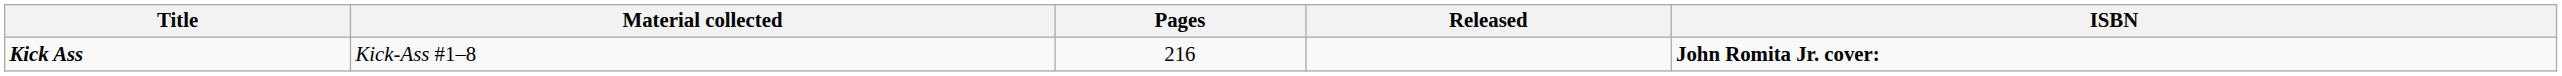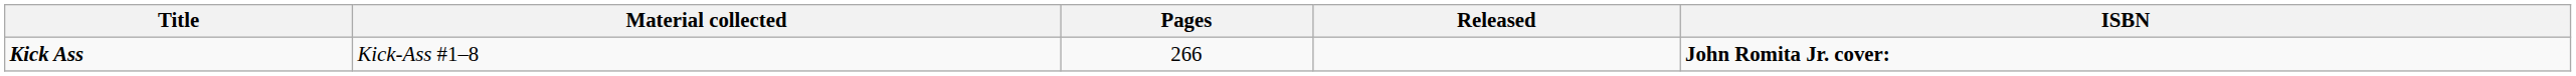 <table class="wikitable sortable" width=99%>
 <tr>
 <th>Title</th>
 <th class="unsortable">Material collected</th>
 <th>Pages</th>
 <th>Released</th>
 <th class="unsortable">ISBN</th>
 </tr>
 <tr>
 <td><strong><em>Kick Ass</em></strong></td>
 <td><em>Kick-Ass</em> #1–8</td>
-<td style="text-align: center;">216</td>
+<td style="text-align: center;">266</td>
 <td></td>
 <td><strong>John Romita Jr. cover: </strong></td>
 </tr>
 </table>
